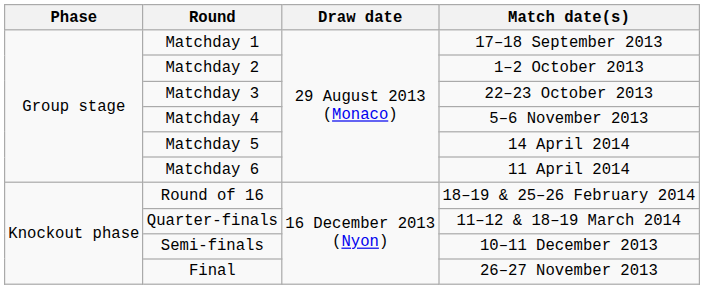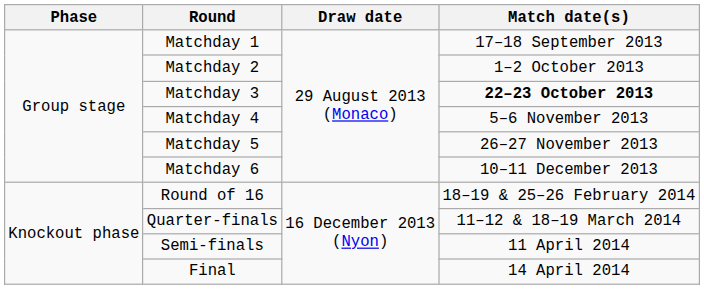 <table class="wikitable" style="text-align:center">
 <tr>
 <th>Phase</th>
 <th>Round</th>
 <th>Draw date</th>
 <th>Match date(s)</th>
 </tr>
 <tr>
 <td rowspan=6>Group stage</td>
 <td>Matchday 1</td>
 <td rowspan=6>29 August 2013<br>(<a href='#'>Monaco</a>)</td>
 <td>17–18 September 2013</td>
 </tr>
 <tr>
 <td>Matchday 2</td>
 <td>1–2 October 2013</td>
 </tr>
 <tr>
 <td>Matchday 3</td>
-<td>22–23 October 2013</td>
+<td><strong>22–23 October 2013</strong></td>
 </tr>
 <tr>
 <td>Matchday 4</td>
 <td>5–6 November 2013</td>
 </tr>
 <tr>
 <td>Matchday 5</td>
-<td>14 April 2014</td>
+<td>26–27 November 2013</td>
 </tr>
 <tr>
 <td>Matchday 6</td>
-<td>11 April 2014</td>
+<td>10–11 December 2013</td>
 </tr>
 <tr>
 <td rowspan=4>Knockout phase</td>
 <td>Round of 16</td>
 <td rowspan=4>16 December 2013<br>(<a href='#'>Nyon</a>)</td>
 <td>18–19 & 25–26 February 2014</td>
 </tr>
 <tr>
 <td>Quarter-finals</td>
 <td>11–12 & 18–19 March 2014</td>
 </tr>
 <tr>
 <td>Semi-finals</td>
-<td>10–11 December 2013</td>
+<td>11 April 2014</td>
 </tr>
 <tr>
 <td>Final</td>
-<td>26–27 November 2013</td>
+<td>14 April 2014</td>
 </tr>
 </table>
